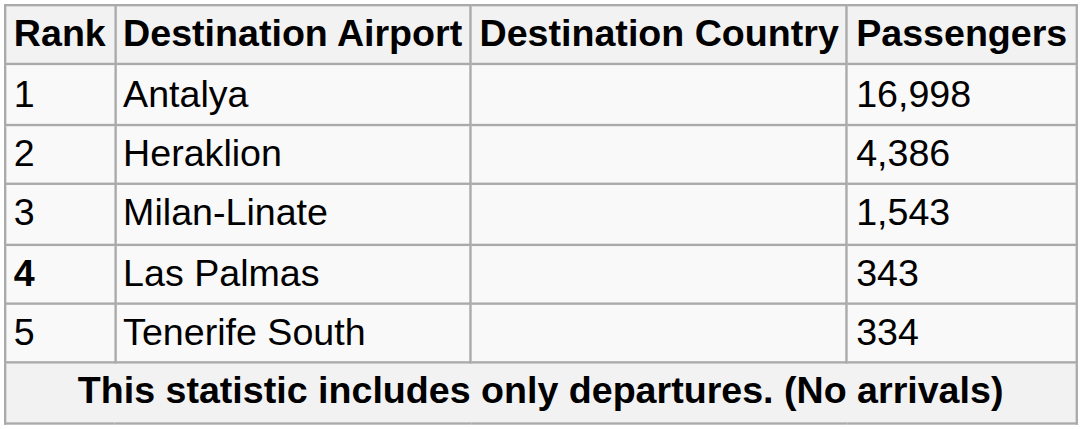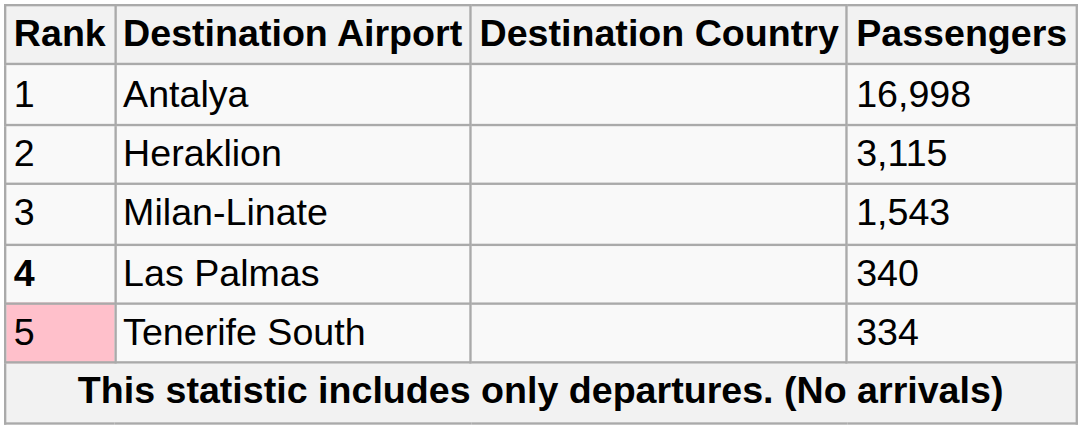 <table class="wikitable">
 <tr>
 <th>Rank</th>
 <th>Destination Airport</th>
 <th>Destination Country</th>
 <th>Passengers</th>
 </tr>
 <tr>
 <td>1</td>
 <td>Antalya</td>
 <td></td>
 <td>16,998</td>
 </tr>
 <tr>
 <td>2</td>
 <td>Heraklion</td>
 <td></td>
-<td>4,386</td>
+<td>3,115</td>
 </tr>
 <tr>
 <td>3</td>
 <td>Milan-Linate</td>
 <td></td>
 <td>1,543</td>
 </tr>
 <tr>
 <td><strong>4</strong></td>
 <td>Las Palmas</td>
 <td></td>
-<td>343</td>
+<td>340</td>
 </tr>
 <tr>
-<td>5</td>
+<td style="background: pink;">5</td>
 <td>Tenerife South</td>
 <td></td>
 <td>334</td>
 </tr>
 <tr>
 <th colspan="8" class="hintergrundfarbe2">This statistic includes only departures. (No arrivals)</th>
 </tr>
 </table>
